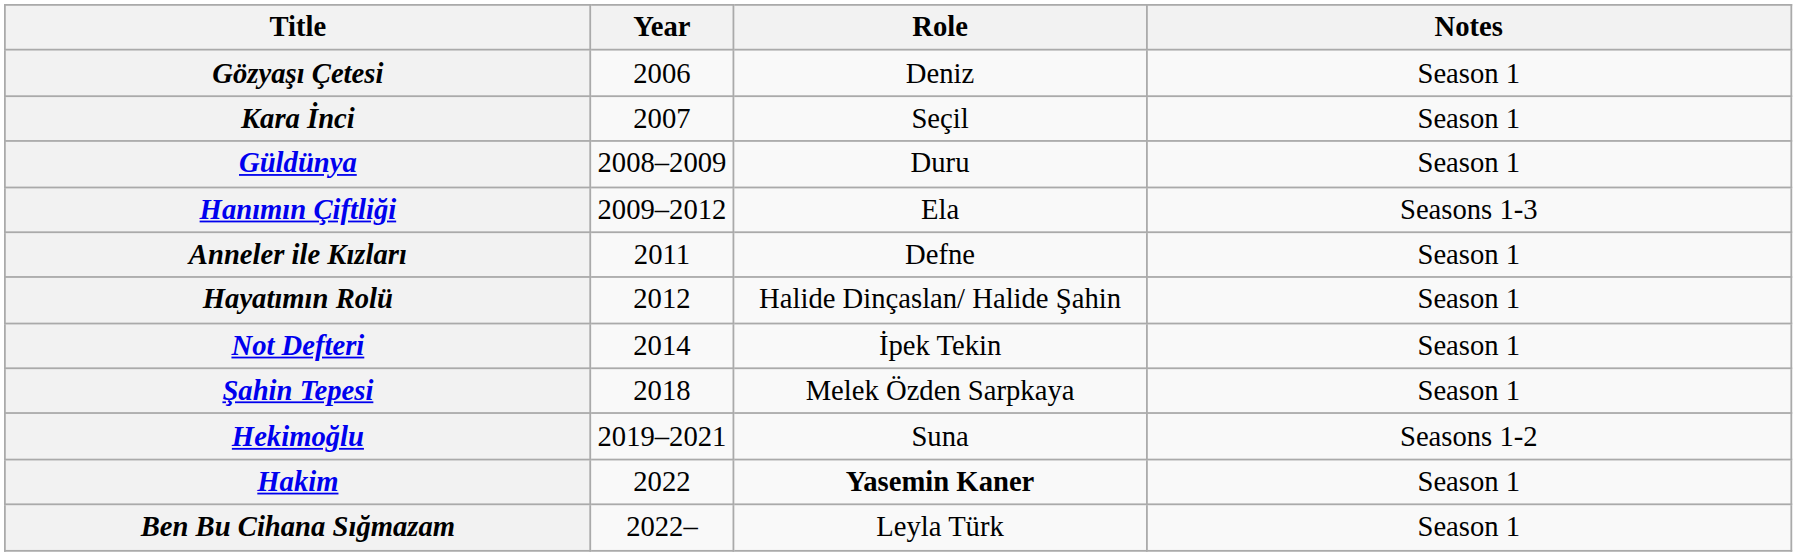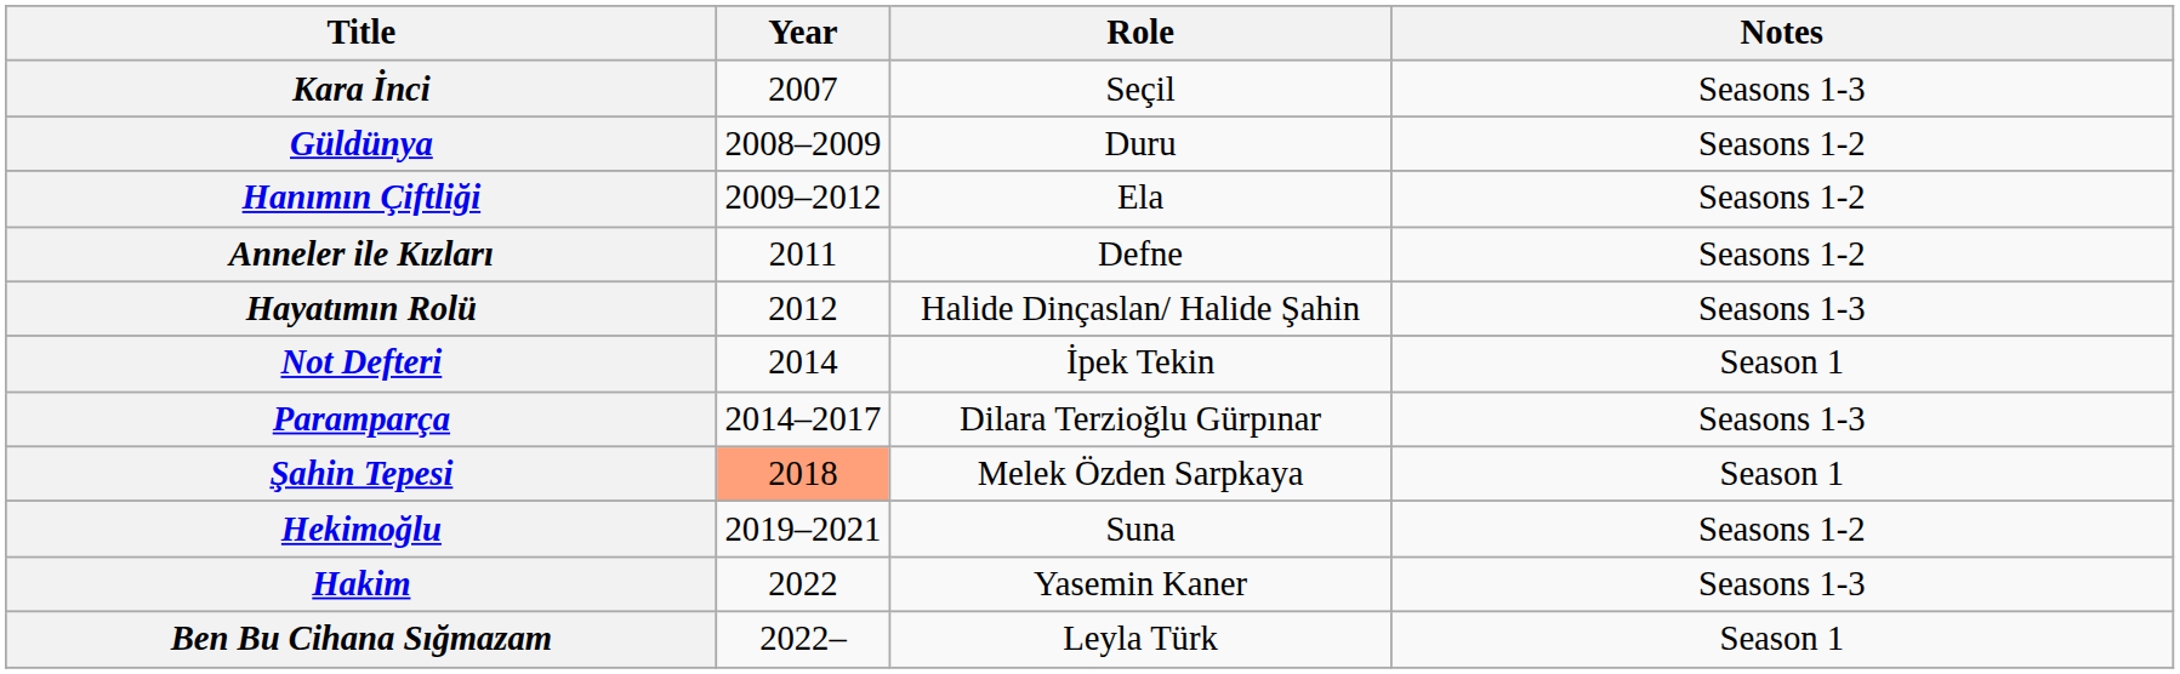 <table class="wikitable sortable plainrowheaders" style="text-align: center;">
 <tr>
 <th scope="col" style="width: 20em;">Title</th>
 <th scope="col">Year</th>
 <th scope="col" style="width: 14em;">Role</th>
 <th scope="col" style="width: 22em;" class="unsortable">Notes</th>
 </tr>
 <tr>
-<th scope="row"><em>Gözyaşı Çetesi</em></th>
-<td>2006</td>
-<td>Deniz</td>
-<td>Season 1</td>
-</tr>
-<tr>
 <th scope="row"><em>Kara İnci</em></th>
 <td>2007</td>
 <td>Seçil</td>
-<td>Season 1</td>
+<td>Seasons 1-3</td>
 </tr>
 <tr>
 <th scope="row"><em><a href='#'>Güldünya</a></em></th>
 <td>2008–2009</td>
 <td>Duru</td>
-<td>Season 1</td>
+<td>Seasons 1-2</td>
 </tr>
 <tr>
 <th scope="row"><em><a href='#'>Hanımın Çiftliği</a></em></th>
 <td>2009–2012</td>
 <td>Ela</td>
-<td>Seasons 1-3</td>
+<td>Seasons 1-2</td>
 </tr>
 <tr>
 <th scope="row"><em>Anneler ile Kızları</em></th>
 <td>2011</td>
 <td>Defne</td>
-<td>Season 1</td>
+<td>Seasons 1-2</td>
 </tr>
 <tr>
 <th scope="row"><em>Hayatımın Rolü</em></th>
 <td>2012</td>
 <td>Halide Dinçaslan/ Halide Şahin</td>
-<td>Season 1</td>
+<td>Seasons 1-3</td>
 </tr>
 <tr>
 <th scope="row"><em><a href='#'>Not Defteri</a></em></th>
 <td>2014</td>
 <td>İpek Tekin</td>
 <td>Season 1</td>
 </tr>
 <tr>
+<th scope="row"><em><a href='#'>Paramparça</a></em></th>
+<td>2014–2017</td>
+<td>Dilara Terzioğlu Gürpınar</td>
+<td>Seasons 1-3</td>
+</tr>
+<tr>
 <th scope="row"><em><a href='#'>Şahin Tepesi</a></em></th>
-<td>2018</td>
+<td style="background: lightsalmon;">2018</td>
 <td>Melek Özden Sarpkaya</td>
 <td>Season 1</td>
 </tr>
 <tr>
 <th scope="row"><em><a href='#'>Hekimoğlu</a></em></th>
 <td>2019–2021</td>
 <td>Suna</td>
 <td>Seasons 1-2</td>
 </tr>
 <tr>
 <th scope="row"><em><a href='#'>Hakim</a></em></th>
 <td>2022</td>
-<td><strong>Yasemin Kaner</strong></td>
-<td>Season 1</td>
+<td>Yasemin Kaner</td>
+<td>Seasons 1-3</td>
 </tr>
 <tr>
 <th scope="row"><em>Ben Bu Cihana Sığmazam</em></th>
 <td>2022–</td>
 <td>Leyla Türk</td>
 <td>Season 1</td>
 </tr>
 </table>
